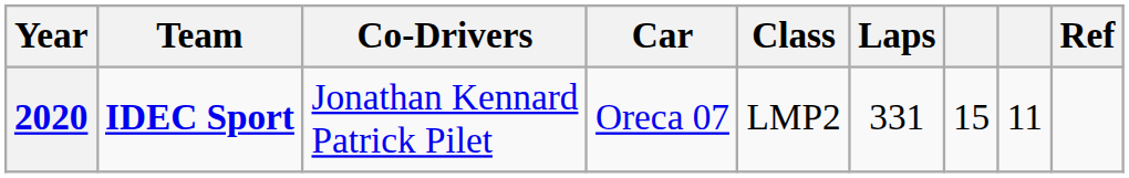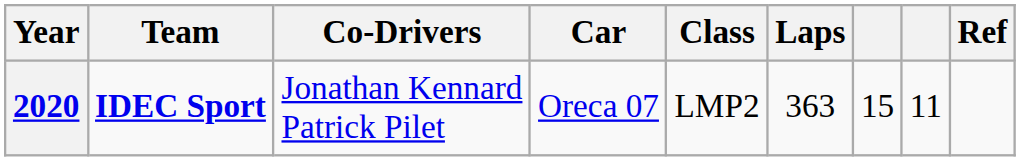 <table class="wikitable" style="text-align:center; font-size:90%">
 <tr>
 <th>Year</th>
 <th>Team</th>
 <th>Co-Drivers</th>
 <th>Car</th>
 <th>Class</th>
 <th>Laps</th>
 <th></th>
 <th></th>
 <th>Ref</th>
 </tr>
 <tr>
 <th><a href='#'>2020</a></th>
 <td align="left"><strong> <a href='#'>IDEC Sport</a></strong></td>
 <td align="left"> <a href='#'>Jonathan Kennard</a><br> <a href='#'>Patrick Pilet</a></td>
 <td align="left"><a href='#'>Oreca 07</a></td>
 <td>LMP2</td>
-<td>331</td>
+<td>363</td>
 <td>15</td>
 <td>11</td>
 <td></td>
 </tr>
 </table>
